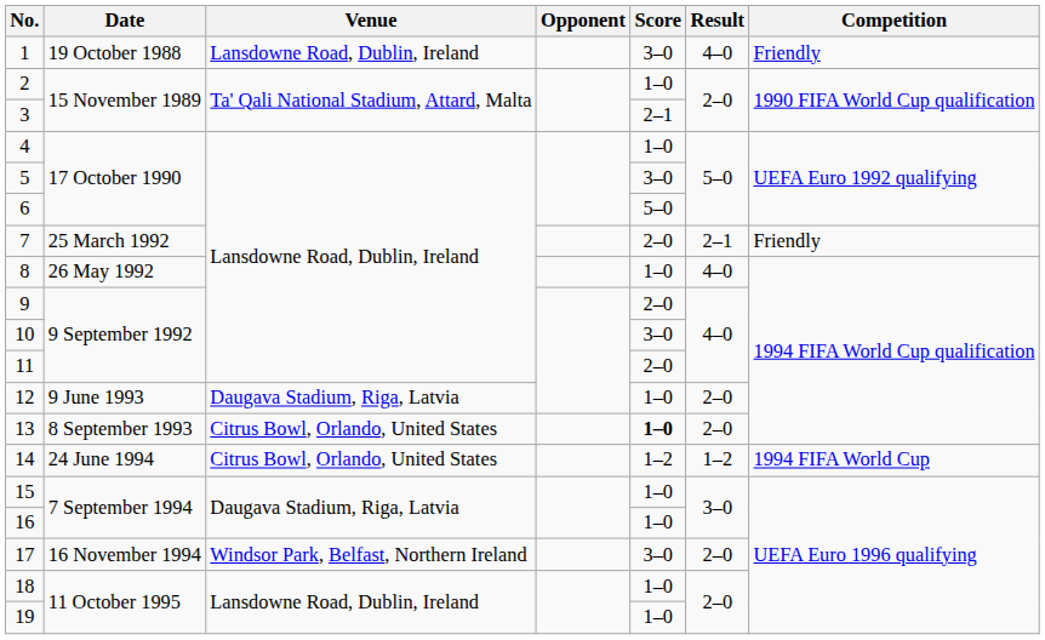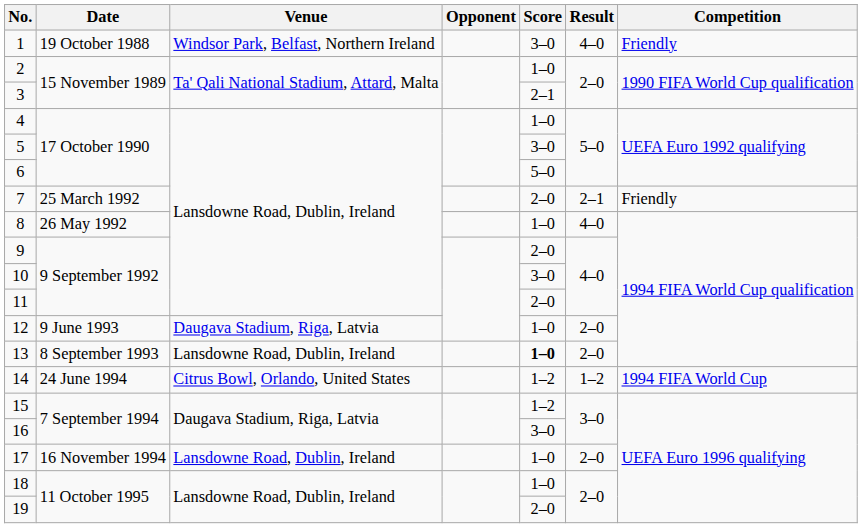 <table class="wikitable sortable">
 <tr>
 <th scope="col">No.</th>
 <th scope="col">Date</th>
 <th scope="col">Venue</th>
 <th scope="col">Opponent</th>
 <th scope="col">Score</th>
 <th scope="col">Result</th>
 <th scope="col">Competition</th>
 </tr>
 <tr>
 <td align="center">1</td>
 <td>19 October 1988</td>
-<td><a href='#'>Lansdowne Road</a>, <a href='#'>Dublin</a>, Ireland</td>
+<td><a href='#'>Windsor Park</a>, <a href='#'>Belfast</a>, Northern Ireland</td>
 <td></td>
 <td align="center">3–0</td>
 <td align="center">4–0</td>
 <td><a href='#'>Friendly</a></td>
 </tr>
 <tr>
 <td align="center">2</td>
 <td rowspan="2">15 November 1989</td>
 <td rowspan="2"><a href='#'>Ta' Qali National Stadium</a>, <a href='#'>Attard</a>, Malta</td>
 <td rowspan="2"></td>
 <td align="center">1–0</td>
 <td rowspan="2" style="text-align:center">2–0</td>
 <td rowspan="2"><a href='#'>1990 FIFA World Cup qualification</a></td>
 </tr>
 <tr>
 <td align="center">3</td>
 <td align="center">2–1</td>
 </tr>
 <tr>
 <td align="center">4</td>
 <td rowspan="3">17 October 1990</td>
 <td rowspan="8">Lansdowne Road, Dublin, Ireland</td>
 <td rowspan="3"></td>
 <td align="center">1–0</td>
 <td rowspan="3" style="text-align:center">5–0</td>
 <td rowspan="3"><a href='#'>UEFA Euro 1992 qualifying</a></td>
 </tr>
 <tr>
 <td align="center">5</td>
 <td align="center">3–0</td>
 </tr>
 <tr>
 <td align="center">6</td>
 <td align="center">5–0</td>
 </tr>
 <tr>
 <td align="center">7</td>
 <td>25 March 1992</td>
 <td></td>
 <td align="center">2–0</td>
 <td align="center">2–1</td>
 <td>Friendly</td>
 </tr>
 <tr>
 <td align="center">8</td>
 <td>26 May 1992</td>
 <td></td>
 <td align="center">1–0</td>
 <td align="center">4–0</td>
 <td rowspan="6"><a href='#'>1994 FIFA World Cup qualification</a></td>
 </tr>
 <tr>
 <td align="center">9</td>
 <td rowspan="3">9 September 1992</td>
 <td rowspan="4"></td>
 <td align="center">2–0</td>
 <td rowspan="3" style="text-align:center">4–0</td>
 </tr>
 <tr>
 <td align="center">10</td>
 <td align="center">3–0</td>
 </tr>
 <tr>
 <td align="center">11</td>
 <td align="center">2–0</td>
 </tr>
 <tr>
 <td align="center">12</td>
 <td>9 June 1993</td>
 <td><a href='#'>Daugava Stadium</a>, <a href='#'>Riga</a>, Latvia</td>
 <td align="center">1–0</td>
 <td align="center">2–0</td>
 </tr>
 <tr>
 <td align="center">13</td>
 <td>8 September 1993</td>
-<td><a href='#'>Citrus Bowl</a>, <a href='#'>Orlando</a>, United States</td>
+<td>Lansdowne Road, Dublin, Ireland</td>
 <td></td>
 <td align="center"><strong>1–0</strong></td>
 <td align="center">2–0</td>
 </tr>
 <tr>
 <td align="center">14</td>
 <td>24 June 1994</td>
 <td><a href='#'>Citrus Bowl</a>, <a href='#'>Orlando</a>, United States</td>
 <td></td>
 <td align="center">1–2</td>
 <td align="center">1–2</td>
 <td><a href='#'>1994 FIFA World Cup</a></td>
 </tr>
 <tr>
 <td align="center">15</td>
 <td rowspan="2">7 September 1994</td>
 <td rowspan="2">Daugava Stadium, Riga, Latvia</td>
 <td rowspan="2"></td>
-<td align="center">1–0</td>
+<td align="center">1–2</td>
 <td rowspan="2" style="text-align:center">3–0</td>
 <td rowspan="5"><a href='#'>UEFA Euro 1996 qualifying</a></td>
 </tr>
 <tr>
 <td align="center">16</td>
-<td align="center">1–0</td>
+<td align="center">3–0</td>
 </tr>
 <tr>
 <td align="center">17</td>
 <td>16 November 1994</td>
-<td><a href='#'>Windsor Park</a>, <a href='#'>Belfast</a>, Northern Ireland</td>
+<td><a href='#'>Lansdowne Road</a>, <a href='#'>Dublin</a>, Ireland</td>
 <td></td>
-<td align="center">3–0</td>
+<td align="center">1–0</td>
 <td align="center">2–0</td>
 </tr>
 <tr>
 <td align="center">18</td>
 <td rowspan="2">11 October 1995</td>
 <td rowspan="2">Lansdowne Road, Dublin, Ireland</td>
 <td rowspan="2"></td>
 <td align="center">1–0</td>
 <td rowspan="2" style="text-align:center">2–0</td>
 </tr>
 <tr>
 <td align="center">19</td>
-<td align="center">1–0</td>
+<td align="center">2–0</td>
 </tr>
 </table>
